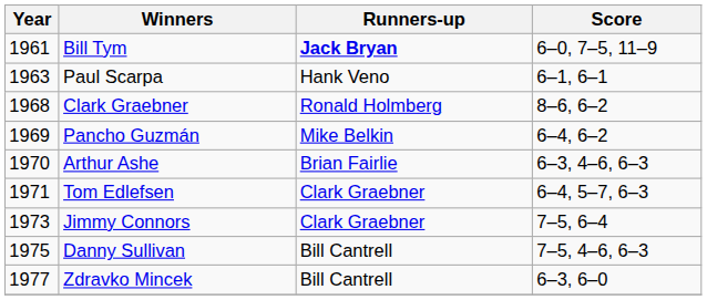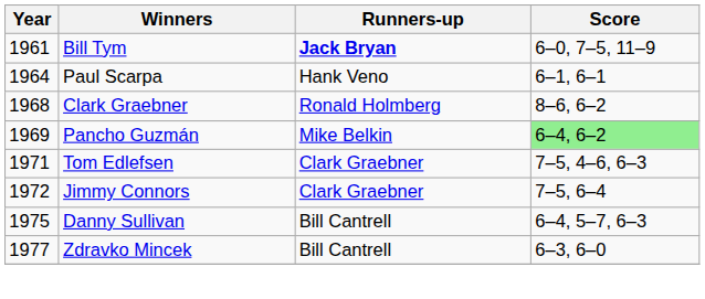 <table class="wikitable">
 <tr>
 <th style="width:40px">Year</th>
 <th style="width:200px">Winners</th>
 <th style="width:200px">Runners-up</th>
 <th style="width:140px" class="unsortable">Score</th>
 </tr>
 <tr>
 <td>1961</td>
 <td> <a href='#'>Bill Tym</a></td>
 <td><strong> <a href='#'>Jack Bryan</a></strong></td>
 <td>6–0, 7–5, 11–9</td>
 </tr>
 <tr>
-<td>1963</td>
+<td>1964</td>
 <td> Paul Scarpa</td>
 <td> Hank Veno</td>
 <td>6–1, 6–1</td>
 </tr>
 <tr>
 <td>1968</td>
 <td> <a href='#'>Clark Graebner</a></td>
 <td> <a href='#'>Ronald Holmberg</a></td>
 <td>8–6, 6–2</td>
 </tr>
 <tr>
 <td>1969</td>
 <td> <a href='#'>Pancho Guzmán</a></td>
 <td> <a href='#'>Mike Belkin</a></td>
-<td>6–4, 6–2</td>
-</tr>
-<tr>
-<td>1970</td>
-<td> <a href='#'>Arthur Ashe</a></td>
-<td> <a href='#'>Brian Fairlie</a></td>
-<td>6–3, 4–6,  6–3</td>
+<td style="background: lightgreen;">6–4, 6–2</td>
 </tr>
 <tr>
 <td>1971</td>
 <td> <a href='#'>Tom Edlefsen</a></td>
 <td> <a href='#'>Clark Graebner</a></td>
-<td>6–4, 5–7,  6–3</td>
+<td>7–5, 4–6,  6–3</td>
 </tr>
 <tr>
-<td>1973</td>
+<td>1972</td>
 <td> <a href='#'>Jimmy Connors</a></td>
 <td> <a href='#'>Clark Graebner</a></td>
 <td>7–5, 6–4</td>
 </tr>
 <tr>
 <td>1975</td>
 <td> <a href='#'>Danny Sullivan</a></td>
 <td> Bill Cantrell</td>
-<td>7–5, 4–6,  6–3</td>
+<td>6–4, 5–7,  6–3</td>
 </tr>
 <tr>
 <td>1977</td>
 <td> <a href='#'>Zdravko Mincek</a></td>
 <td> Bill Cantrell</td>
 <td>6–3, 6–0</td>
 </tr>
 <tr>
 </tr>
 </table>
